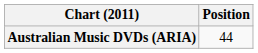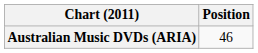 <table class="wikitable plainrowheaders">
 <tr>
 <th align="center">Chart (2011)</th>
 <th align="center">Position</th>
 </tr>
 <tr>
 <th scope="row">Australian Music DVDs (ARIA)</th>
-<td style="text-align:center;">44</td>
+<td style="text-align:center;">46</td>
 </tr>
 </table>
